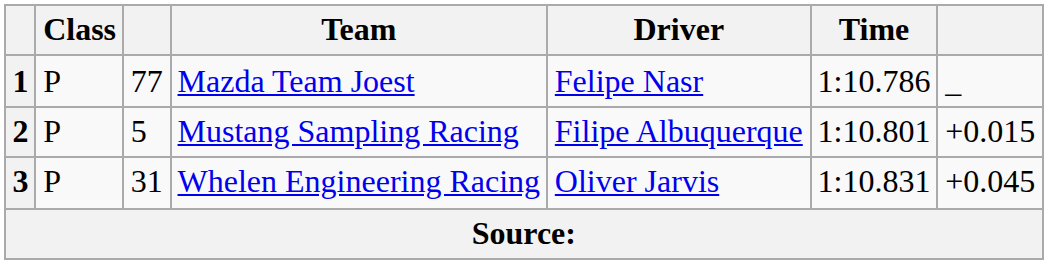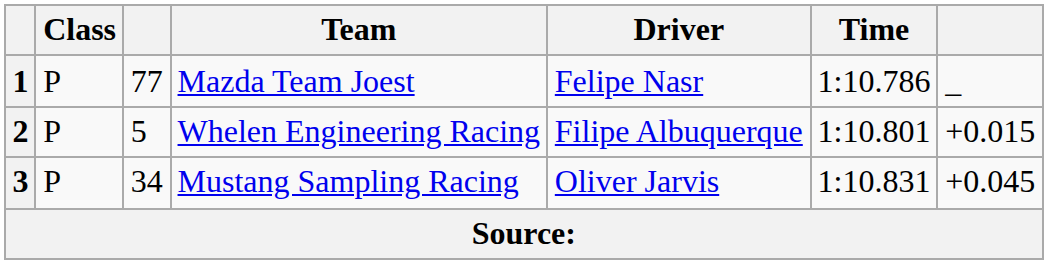 <table class="wikitable">
 <tr>
 <th scope="col"></th>
 <th scope="col">Class</th>
 <th scope="col"></th>
 <th scope="col">Team</th>
 <th scope="col">Driver</th>
 <th scope="col">Time</th>
 <th scope="col"></th>
 </tr>
 <tr>
 <th scope="row">1</th>
 <td>P</td>
 <td>77</td>
 <td><a href='#'>Mazda Team Joest</a></td>
 <td><a href='#'>Felipe Nasr</a></td>
 <td>1:10.786</td>
 <td>_</td>
 </tr>
 <tr>
 <th scope="row">2</th>
 <td>P</td>
 <td>5</td>
-<td><a href='#'>Mustang Sampling Racing</a></td>
+<td><a href='#'>Whelen Engineering Racing</a></td>
 <td><a href='#'>Filipe Albuquerque</a></td>
 <td>1:10.801</td>
 <td>+0.015</td>
 </tr>
 <tr>
 <th scope="row">3</th>
 <td>P</td>
-<td>31</td>
-<td><a href='#'>Whelen Engineering Racing</a></td>
+<td>34</td>
+<td><a href='#'>Mustang Sampling Racing</a></td>
 <td><a href='#'>Oliver Jarvis</a></td>
 <td>1:10.831</td>
 <td>+0.045</td>
 </tr>
 <tr>
 <th colspan="7">Source:</th>
 </tr>
 <tr>
 </tr>
 </table>
